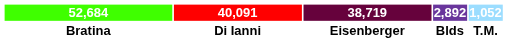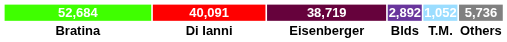 <table style="width:70%; text-align:center;">
 <tr style="color:white;">
 <td style="background:#3FFF00; width:37.32%;"><strong>52,684</strong></td>
 <td style="background:#FF0000; width:28.40%;"><strong>40,091</strong></td>
 <td style="background:#66023C; width:27.43%;"><strong>38,719</strong></td>
 <td style="background:#69359C; width:2.05%;"><strong>2,892</strong></td>
 <td style="background:#9BDDFF; width:0.75%;"><strong>1,052</strong></td>
+<td style="background:#808080; width:4%;"><strong>5,736</strong></td>
 </tr>
 <tr>
 <td><span><strong>Bratina</strong></span></td>
 <td><span><strong>Di Ianni</strong></span></td>
 <td><span><strong>Eisenberger</strong></span></td>
 <td><span><strong>Blds</strong></span></td>
 <td><span><strong>T.M.</strong></span></td>
+<td><span><strong>Others</strong></span></td>
 </tr>
 </table>
